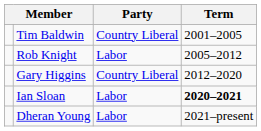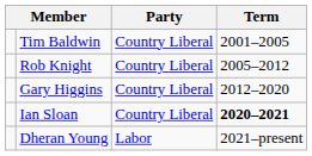 <table class="wikitable">
 <tr>
 <th colspan="2">Member</th>
 <th>Party</th>
 <th>Term</th>
 </tr>
 <tr>
 <td> </td>
 <td><a href='#'>Tim Baldwin</a></td>
 <td><a href='#'>Country Liberal</a></td>
 <td>2001–2005</td>
 </tr>
 <tr>
 <td> </td>
 <td><a href='#'>Rob Knight</a></td>
-<td><a href='#'>Labor</a></td>
+<td><a href='#'>Country Liberal</a></td>
 <td>2005–2012</td>
 </tr>
 <tr>
 <td> </td>
 <td><a href='#'>Gary Higgins</a></td>
 <td><a href='#'>Country Liberal</a></td>
 <td>2012–2020</td>
 </tr>
 <tr>
 <td> </td>
 <td><a href='#'>Ian Sloan</a></td>
-<td><a href='#'>Labor</a></td>
+<td><a href='#'>Country Liberal</a></td>
 <td><strong>2020–2021</strong></td>
 </tr>
 <tr>
 <td> </td>
 <td><a href='#'>Dheran Young</a></td>
 <td><a href='#'>Labor</a></td>
 <td>2021–present</td>
 </tr>
 </table>
